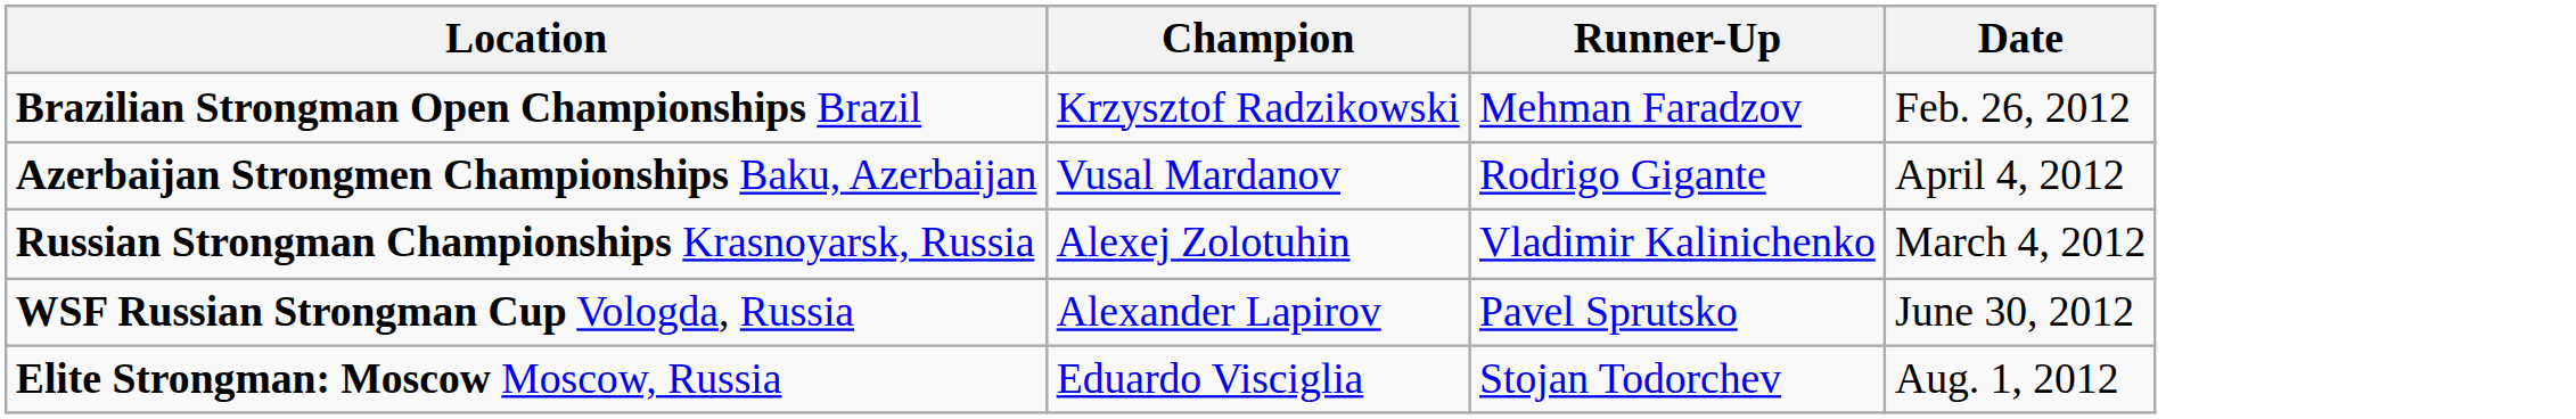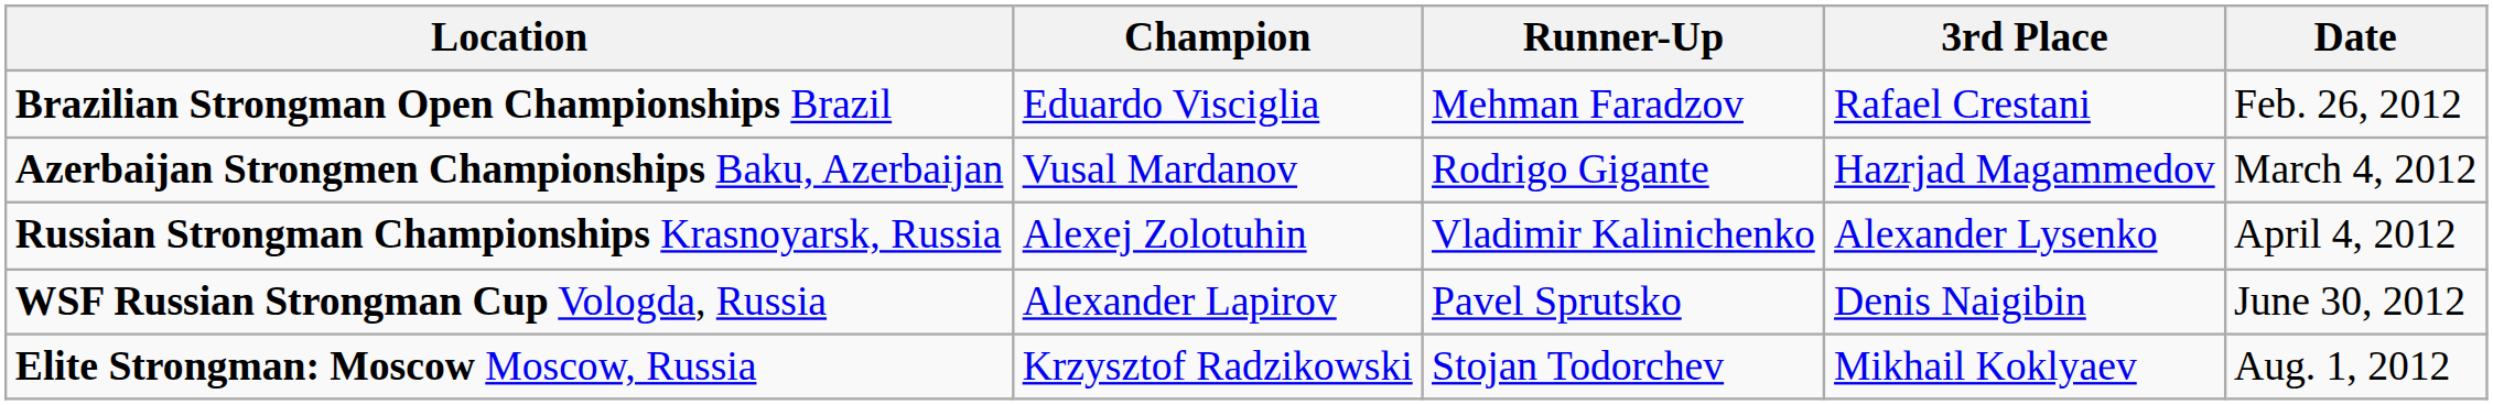 <table class="wikitable">
 <tr>
 <th>Location</th>
 <th>Champion</th>
 <th>Runner-Up</th>
+<th>3rd Place</th>
 <th>Date</th>
 </tr>
 <tr>
 <td><strong>Brazilian Strongman Open Championships</strong>  <a href='#'>Brazil</a></td>
-<td> <a href='#'>Krzysztof Radzikowski</a></td>
+<td> <a href='#'>Eduardo Visciglia</a></td>
 <td> <a href='#'>Mehman Faradzov</a></td>
+<td> <a href='#'>Rafael Crestani</a></td>
 <td>Feb. 26, 2012</td>
 </tr>
 <tr>
 <td><strong>Azerbaijan Strongmen Championships</strong>  <a href='#'>Baku, Azerbaijan</a></td>
 <td> <a href='#'>Vusal Mardanov</a></td>
 <td> <a href='#'>Rodrigo Gigante</a></td>
-<td>April 4, 2012</td>
+<td> <a href='#'>Hazrjad Magammedov</a></td>
+<td>March 4, 2012</td>
 </tr>
 <tr>
 <td><strong>Russian Strongman Championships</strong>  <a href='#'>Krasnoyarsk, Russia</a></td>
 <td> <a href='#'>Alexej Zolotuhin</a></td>
 <td> <a href='#'>Vladimir Kalinichenko</a></td>
-<td>March 4, 2012</td>
+<td> <a href='#'>Alexander Lysenko</a></td>
+<td>April 4, 2012</td>
 </tr>
 <tr>
 <td><strong>WSF Russian Strongman Cup</strong>  <a href='#'>Vologda</a>, <a href='#'>Russia</a></td>
 <td><a href='#'>Alexander Lapirov</a></td>
 <td><a href='#'>Pavel Sprutsko</a></td>
+<td><a href='#'>Denis Naigibin</a></td>
 <td>June 30, 2012</td>
 </tr>
 <tr>
 <td><strong>Elite Strongman: Moscow</strong>  <a href='#'>Moscow, Russia</a></td>
-<td> <a href='#'>Eduardo Visciglia</a></td>
+<td> <a href='#'>Krzysztof Radzikowski</a></td>
 <td> <a href='#'>Stojan Todorchev</a></td>
+<td><a href='#'>Mikhail Koklyaev</a></td>
 <td>Aug. 1, 2012</td>
 </tr>
 </table>
